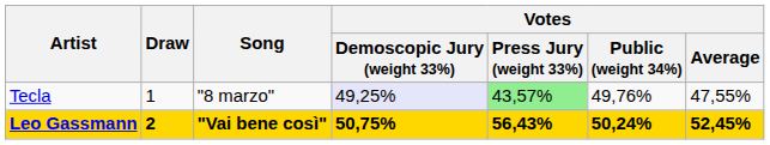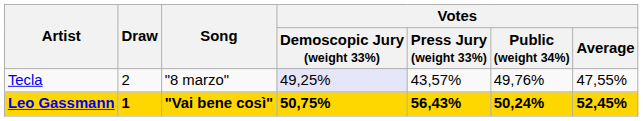 <table class="wikitable sortable">
 <tr>
 <th rowspan="2">Artist</th>
 <th rowspan="2">Draw</th>
 <th rowspan="2">Song</th>
 <th colspan="4">Votes</th>
 </tr>
 <tr>
 <th>Demoscopic Jury<br><small>(weight 33%)</small></th>
 <th>Press Jury<br><small>(weight 33%)</small></th>
 <th>Public<br><small>(weight 34%)</small></th>
 <th>Average</th>
 </tr>
 <tr>
 <td><a href='#'>Tecla</a></td>
-<td>1</td>
+<td>2</td>
 <td>"8 marzo"</td>
 <td style="background: lavender;">49,25%</td>
-<td style="background: lightgreen;">43,57%</td>
+<td>43,57%</td>
 <td>49,76%</td>
 <td>47,55%</td>
 </tr>
 <tr style="background:gold">
 <td><strong><a href='#'>Leo Gassmann</a></strong></td>
-<td><strong>2</strong></td>
+<td><strong>1</strong></td>
 <td><strong>"Vai bene così"</strong></td>
 <td><strong>50,75%</strong></td>
 <td><strong>56,43%</strong></td>
 <td><strong>50,24%</strong></td>
 <td><strong>52,45%</strong></td>
 </tr>
 </table>
